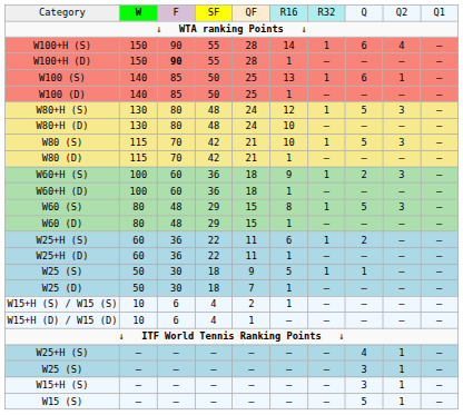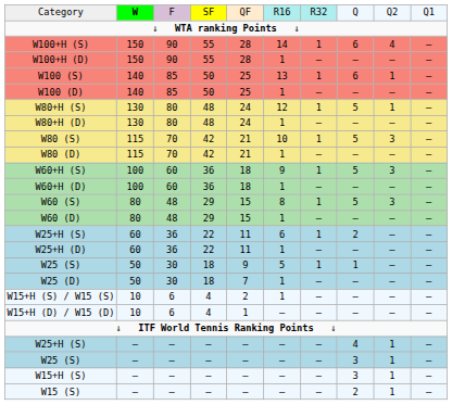 <table class="wikitable" style="font-size:90%">
 <tr align=center>
 <td style="background:#efefef;">Category</td>
 <td style="width:40px; background:lime;"><strong>W</strong></td>
 <td style="width:40px; background:thistle;">F</td>
 <td style="width:40px; background:#ff0;">SF</td>
 <td style="width:40px; background:#ffebcd;">QF</td>
 <td style="width:40px; background:#afeeee;">R16</td>
 <td style="width:40px; background:#afeeee;">R32</td>
 <td style="width:40px; background:#f0f8ff;">Q</td>
 <td style="width:40px; background:#f0f8ff;">Q2</td>
 <td style="width:40px; background:#f0f8ff;">Q1</td>
 </tr>
 <tr>
 <td colspan="11" align="center">↓   <strong>WTA ranking Points</strong>   ↓</td>
 </tr>
 <tr style="text-align:center; background:#f88379;">
 <td>W100+H (S)</td>
 <td>150</td>
 <td>90</td>
 <td>55</td>
 <td>28</td>
 <td>14</td>
 <td>1</td>
 <td>6</td>
 <td>4</td>
 <td>–</td>
 </tr>
 <tr style="text-align:center; background:#f88379;">
 <td>W100+H (D)</td>
 <td>150</td>
-<td><strong>90</strong></td>
+<td>90</td>
 <td>55</td>
 <td>28</td>
 <td>1</td>
 <td>–</td>
 <td>–</td>
 <td>–</td>
 <td>–</td>
 </tr>
 <tr style="text-align:center; background:#f88379;">
 <td>W100 (S)</td>
 <td>140</td>
 <td>85</td>
 <td>50</td>
 <td>25</td>
 <td>13</td>
 <td>1</td>
 <td>6</td>
 <td>1</td>
 <td>–</td>
 </tr>
 <tr style="text-align:center; background:#f88379;">
 <td>W100 (D)</td>
 <td>140</td>
 <td>85</td>
 <td>50</td>
 <td>25</td>
 <td>1</td>
 <td>–</td>
 <td>–</td>
 <td>–</td>
 <td>–</td>
 </tr>
 <tr style="text-align:center; background:#f7e98e;">
 <td>W80+H (S)</td>
 <td>130</td>
 <td>80</td>
 <td>48</td>
 <td>24</td>
 <td>12</td>
 <td>1</td>
 <td>5</td>
-<td>3</td>
+<td>1</td>
 <td>–</td>
 </tr>
 <tr style="text-align:center; background:#f7e98e;">
 <td>W80+H (D)</td>
 <td>130</td>
 <td>80</td>
 <td>48</td>
 <td>24</td>
-<td>10</td>
+<td>1</td>
 <td>–</td>
 <td>–</td>
 <td>–</td>
 <td>–</td>
 </tr>
 <tr style="text-align:center; background:#f7e98e;">
 <td>W80 (S)</td>
 <td>115</td>
 <td>70</td>
 <td>42</td>
 <td>21</td>
 <td>10</td>
 <td>1</td>
 <td>5</td>
 <td>3</td>
 <td>–</td>
 </tr>
 <tr style="text-align:center; background:#f7e98e;">
 <td>W80 (D)</td>
 <td>115</td>
 <td>70</td>
 <td>42</td>
 <td>21</td>
 <td>1</td>
 <td>–</td>
 <td>–</td>
 <td>–</td>
 <td>–</td>
 </tr>
 <tr style="text-align:center; background:#addfad;">
 <td>W60+H (S)</td>
 <td>100</td>
 <td>60</td>
 <td>36</td>
 <td>18</td>
 <td>9</td>
 <td>1</td>
-<td>2</td>
+<td>5</td>
 <td>3</td>
 <td>–</td>
 </tr>
 <tr style="text-align:center; background:#addfad;">
 <td>W60+H (D)</td>
 <td>100</td>
 <td>60</td>
 <td>36</td>
 <td>18</td>
 <td>1</td>
 <td>–</td>
 <td>–</td>
 <td>–</td>
 <td>–</td>
 </tr>
 <tr style="text-align:center; background:#addfad;">
 <td>W60 (S)</td>
 <td>80</td>
 <td>48</td>
 <td>29</td>
 <td>15</td>
 <td>8</td>
 <td>1</td>
 <td>5</td>
 <td>3</td>
 <td>–</td>
 </tr>
 <tr style="text-align:center; background:#addfad;">
 <td>W60 (D)</td>
 <td>80</td>
 <td>48</td>
 <td>29</td>
 <td>15</td>
 <td>1</td>
 <td>–</td>
 <td>–</td>
 <td>–</td>
 <td>–</td>
 </tr>
 <tr style="text-align:center; background:lightblue;">
 <td>W25+H (S)</td>
 <td>60</td>
 <td>36</td>
 <td>22</td>
 <td>11</td>
 <td>6</td>
 <td>1</td>
 <td>2</td>
 <td>–</td>
 <td>–</td>
 </tr>
 <tr style="text-align:center; background:lightblue;">
 <td>W25+H (D)</td>
 <td>60</td>
 <td>36</td>
 <td>22</td>
 <td>11</td>
 <td>1</td>
 <td>–</td>
 <td>–</td>
 <td>–</td>
 <td>–</td>
 </tr>
 <tr style="text-align:center; background:lightblue;">
 <td>W25 (S)</td>
 <td>50</td>
 <td>30</td>
 <td>18</td>
 <td>9</td>
 <td>5</td>
 <td>1</td>
 <td>1</td>
 <td>–</td>
 <td>–</td>
 </tr>
 <tr style="text-align:center; background:lightblue;">
 <td>W25 (D)</td>
 <td>50</td>
 <td>30</td>
 <td>18</td>
 <td>7</td>
 <td>1</td>
 <td>–</td>
 <td>–</td>
 <td>–</td>
 <td>–</td>
 </tr>
 <tr style="text-align:center; background:#f0f8ff;">
 <td>W15+H (S) / W15 (S)</td>
 <td>10</td>
 <td>6</td>
 <td>4</td>
 <td>2</td>
 <td>1</td>
 <td>–</td>
 <td>–</td>
 <td>–</td>
 <td>–</td>
 </tr>
 <tr style="text-align:center; background:#f0f8ff;">
 <td>W15+H (D) / W15 (D)</td>
 <td>10</td>
 <td>6</td>
 <td>4</td>
 <td>1</td>
 <td>–</td>
 <td>–</td>
 <td>–</td>
 <td>–</td>
 <td>–</td>
 </tr>
 <tr>
 <td colspan="11" align="center">↓   <strong>ITF World Tennis Ranking Points</strong>   ↓</td>
 </tr>
 <tr style="text-align:center; background:lightblue;">
 <td>W25+H (S)</td>
 <td>–</td>
 <td>–</td>
 <td>–</td>
 <td>–</td>
 <td>–</td>
 <td>–</td>
 <td>4</td>
 <td>1</td>
 <td>–</td>
 </tr>
 <tr style="text-align:center; background:lightblue;">
 <td>W25 (S)</td>
 <td>–</td>
 <td>–</td>
 <td>–</td>
 <td>–</td>
 <td>–</td>
 <td>–</td>
 <td>3</td>
 <td>1</td>
 <td>–</td>
 </tr>
 <tr style="text-align:center; background:#f0f8ff;">
 <td>W15+H (S)</td>
 <td>–</td>
 <td>–</td>
 <td>–</td>
 <td>–</td>
 <td>–</td>
 <td>–</td>
 <td>3</td>
 <td>1</td>
 <td>–</td>
 </tr>
 <tr style="text-align:center; background:#f0f8ff;">
 <td>W15 (S)</td>
 <td>–</td>
 <td>–</td>
 <td>–</td>
 <td>–</td>
 <td>–</td>
 <td>–</td>
-<td>5</td>
+<td>2</td>
 <td>1</td>
 <td>–</td>
 </tr>
 </table>
